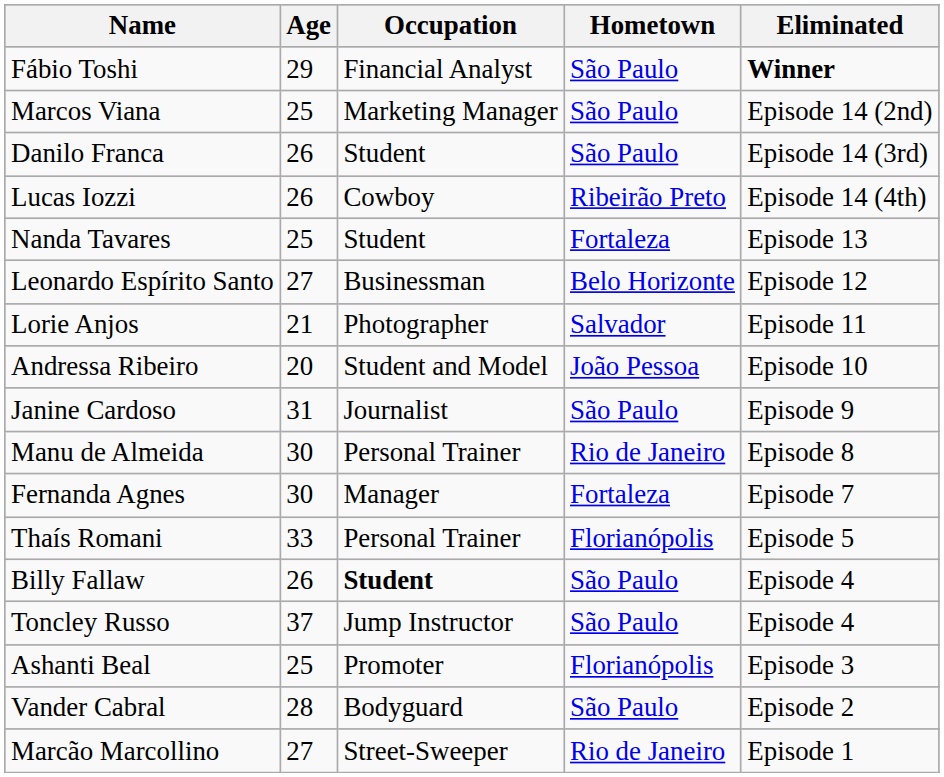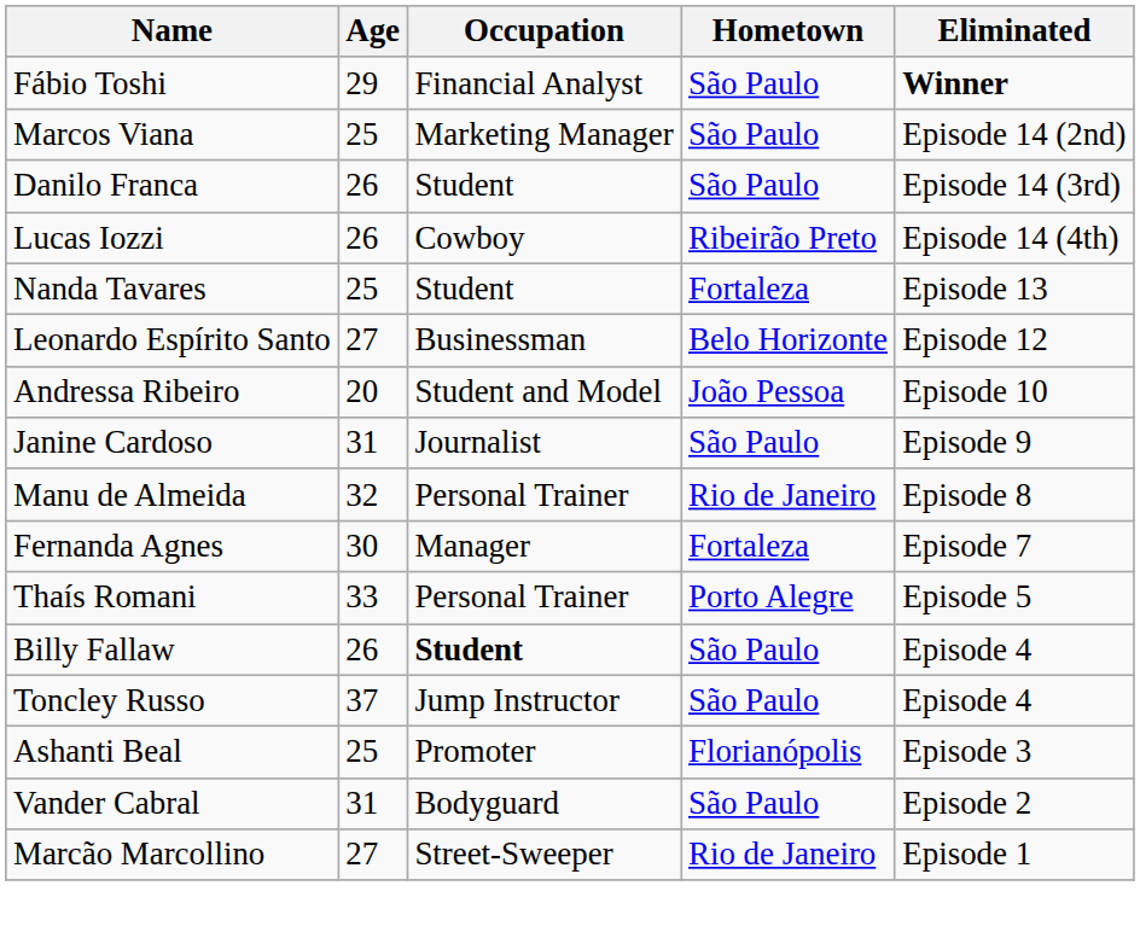 <table class="wikitable">
 <tr>
 <th>Name</th>
 <th>Age</th>
 <th>Occupation</th>
 <th>Hometown</th>
 <th>Eliminated</th>
 </tr>
 <tr>
 <td>Fábio Toshi</td>
 <td>29</td>
 <td>Financial Analyst</td>
 <td><a href='#'>São Paulo</a></td>
 <td><strong>Winner</strong></td>
 </tr>
 <tr>
 <td>Marcos Viana</td>
 <td>25</td>
 <td>Marketing Manager</td>
 <td><a href='#'>São Paulo</a></td>
 <td>Episode 14 (2nd)</td>
 </tr>
 <tr>
 <td>Danilo Franca</td>
 <td>26</td>
 <td>Student</td>
 <td><a href='#'>São Paulo</a></td>
 <td>Episode 14 (3rd)</td>
 </tr>
 <tr>
 <td>Lucas Iozzi</td>
 <td>26</td>
 <td>Cowboy</td>
 <td><a href='#'>Ribeirão Preto</a></td>
 <td>Episode 14 (4th)</td>
 </tr>
 <tr>
 <td>Nanda Tavares</td>
 <td>25</td>
 <td>Student</td>
 <td><a href='#'>Fortaleza</a></td>
 <td>Episode 13</td>
 </tr>
 <tr>
 <td>Leonardo Espírito Santo</td>
 <td>27</td>
 <td>Businessman</td>
 <td><a href='#'>Belo Horizonte</a></td>
 <td>Episode 12</td>
 </tr>
 <tr>
-<td>Lorie Anjos</td>
-<td>21</td>
-<td>Photographer</td>
-<td><a href='#'>Salvador</a></td>
-<td>Episode 11</td>
-</tr>
-<tr>
 <td>Andressa Ribeiro</td>
 <td>20</td>
 <td>Student and Model</td>
 <td><a href='#'>João Pessoa</a></td>
 <td>Episode 10</td>
 </tr>
 <tr>
 <td>Janine Cardoso</td>
 <td>31</td>
 <td>Journalist</td>
 <td><a href='#'>São Paulo</a></td>
 <td>Episode 9</td>
 </tr>
 <tr>
 <td>Manu de Almeida</td>
-<td>30</td>
+<td>32</td>
 <td>Personal Trainer</td>
 <td><a href='#'>Rio de Janeiro</a></td>
 <td>Episode 8</td>
 </tr>
 <tr>
 <td>Fernanda Agnes</td>
 <td>30</td>
 <td>Manager</td>
 <td><a href='#'>Fortaleza</a></td>
 <td>Episode 7</td>
 </tr>
 <tr>
 <td>Thaís Romani</td>
 <td>33</td>
 <td>Personal Trainer</td>
-<td><a href='#'>Florianópolis</a></td>
+<td><a href='#'>Porto Alegre</a></td>
 <td>Episode 5</td>
 </tr>
 <tr>
 <td>Billy Fallaw</td>
 <td>26</td>
 <td><strong>Student</strong></td>
 <td><a href='#'>São Paulo</a></td>
 <td>Episode 4</td>
 </tr>
 <tr>
 <td>Toncley Russo</td>
 <td>37</td>
 <td>Jump Instructor</td>
 <td><a href='#'>São Paulo</a></td>
 <td>Episode 4</td>
 </tr>
 <tr>
 <td>Ashanti Beal</td>
 <td>25</td>
 <td>Promoter</td>
 <td><a href='#'>Florianópolis</a></td>
 <td>Episode 3</td>
 </tr>
 <tr>
 <td>Vander Cabral</td>
-<td>28</td>
+<td>31</td>
 <td>Bodyguard</td>
 <td><a href='#'>São Paulo</a></td>
 <td>Episode 2</td>
 </tr>
 <tr>
 <td>Marcão Marcollino</td>
 <td>27</td>
 <td>Street-Sweeper</td>
 <td><a href='#'>Rio de Janeiro</a></td>
 <td>Episode 1</td>
 </tr>
 </table>
